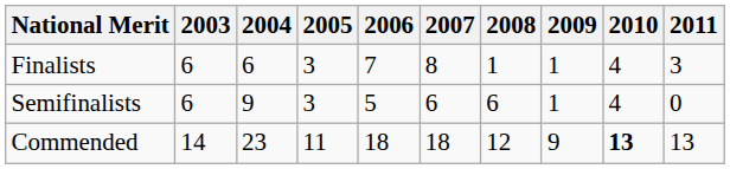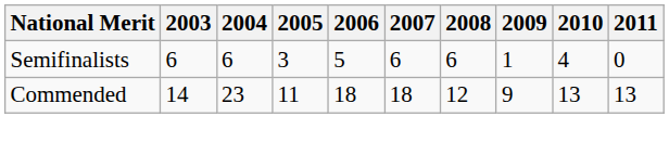 <table class="wikitable">
 <tr>
 <th>National Merit</th>
 <th>2003</th>
 <th>2004</th>
 <th>2005</th>
 <th>2006</th>
 <th>2007</th>
 <th>2008</th>
 <th>2009</th>
 <th>2010</th>
 <th>2011</th>
 </tr>
 <tr>
-<td>Finalists</td>
+<td>Semifinalists</td>
 <td>6</td>
 <td>6</td>
-<td>3</td>
-<td>7</td>
-<td>8</td>
-<td>1</td>
-<td>1</td>
-<td>4</td>
-<td>3</td>
-</tr>
-<tr>
-<td>Semifinalists</td>
-<td>6</td>
-<td>9</td>
 <td>3</td>
 <td>5</td>
 <td>6</td>
 <td>6</td>
 <td>1</td>
 <td>4</td>
 <td>0</td>
 </tr>
 <tr>
 <td>Commended</td>
 <td>14</td>
 <td>23</td>
 <td>11</td>
 <td>18</td>
 <td>18</td>
 <td>12</td>
 <td>9</td>
-<td><strong>13</strong></td>
+<td>13</td>
 <td>13</td>
 </tr>
 </table>
